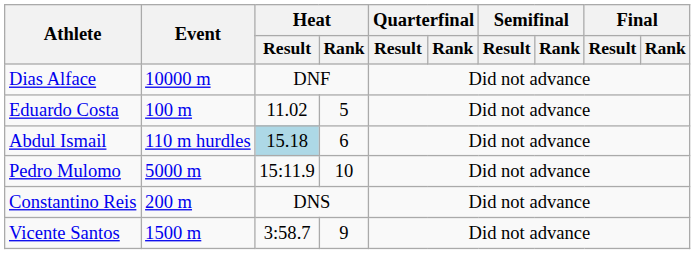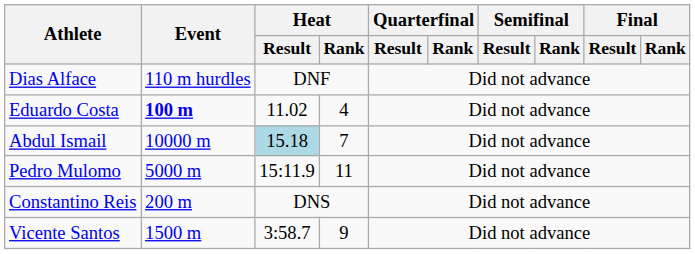 <table class="wikitable" style="font-size:90%">
 <tr>
 <th rowspan="2">Athlete</th>
 <th rowspan="2">Event</th>
 <th colspan="2">Heat</th>
 <th colspan="2">Quarterfinal</th>
 <th colspan="2">Semifinal</th>
 <th colspan="2">Final</th>
 </tr>
 <tr style="font-size:95%">
 <th>Result</th>
 <th>Rank</th>
 <th>Result</th>
 <th>Rank</th>
 <th>Result</th>
 <th>Rank</th>
 <th>Result</th>
 <th>Rank</th>
 </tr>
 <tr align=center>
 <td style="text-align:left;"><a href='#'>Dias Alface</a></td>
-<td align=left><a href='#'>10000 m</a></td>
+<td align=left><a href='#'>110 m hurdles</a></td>
 <td colspan=2>DNF</td>
 <td colspan=6>Did not advance</td>
 </tr>
 <tr align=center>
 <td style="text-align:left;"><a href='#'>Eduardo Costa</a></td>
-<td align=left><a href='#'>100 m</a></td>
+<td align=left><strong><a href='#'>100 m</a></strong></td>
 <td>11.02</td>
-<td>5</td>
+<td>4</td>
 <td colspan=6>Did not advance</td>
 </tr>
 <tr align=center>
 <td style="text-align:left;"><a href='#'>Abdul Ismail</a></td>
-<td align=left><a href='#'>110 m hurdles</a></td>
+<td align=left><a href='#'>10000 m</a></td>
 <td style="background: lightblue;">15.18</td>
-<td>6</td>
+<td>7</td>
 <td colspan=6>Did not advance</td>
 </tr>
 <tr align=center>
 <td align=left><a href='#'>Pedro Mulomo</a></td>
 <td align=left><a href='#'>5000 m</a></td>
 <td>15:11.9</td>
-<td>10</td>
+<td>11</td>
 <td colspan=6>Did not advance</td>
 </tr>
 <tr align=center>
 <td style="text-align:left;"><a href='#'>Constantino Reis</a></td>
 <td align=left><a href='#'>200 m</a></td>
 <td colspan=2>DNS</td>
 <td colspan=6>Did not advance</td>
 </tr>
 <tr align=center>
 <td align=left><a href='#'>Vicente Santos</a></td>
 <td align=left><a href='#'>1500 m</a></td>
 <td>3:58.7</td>
 <td>9</td>
 <td colspan=6>Did not advance</td>
 </tr>
 </table>
